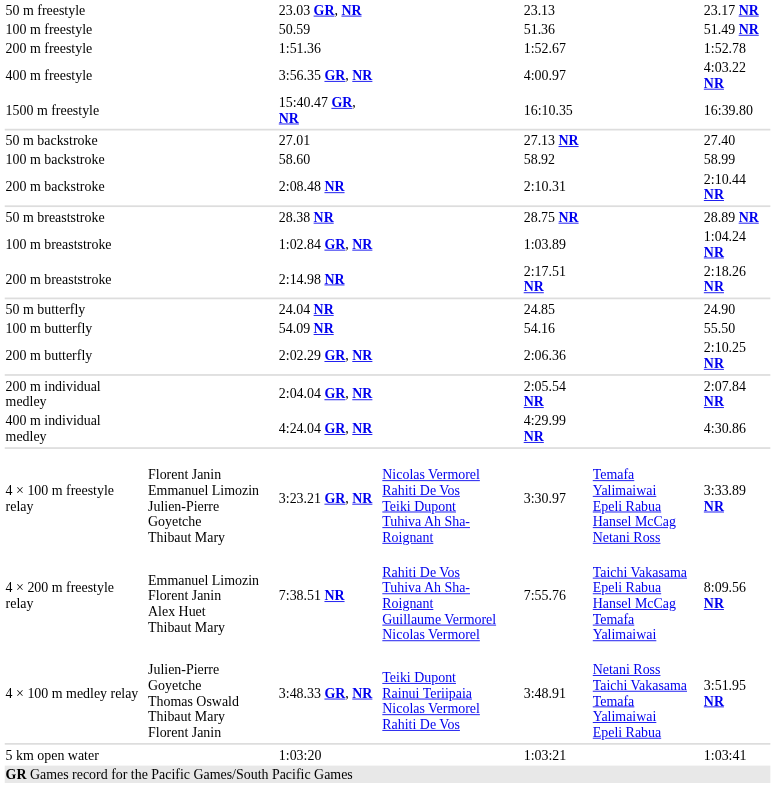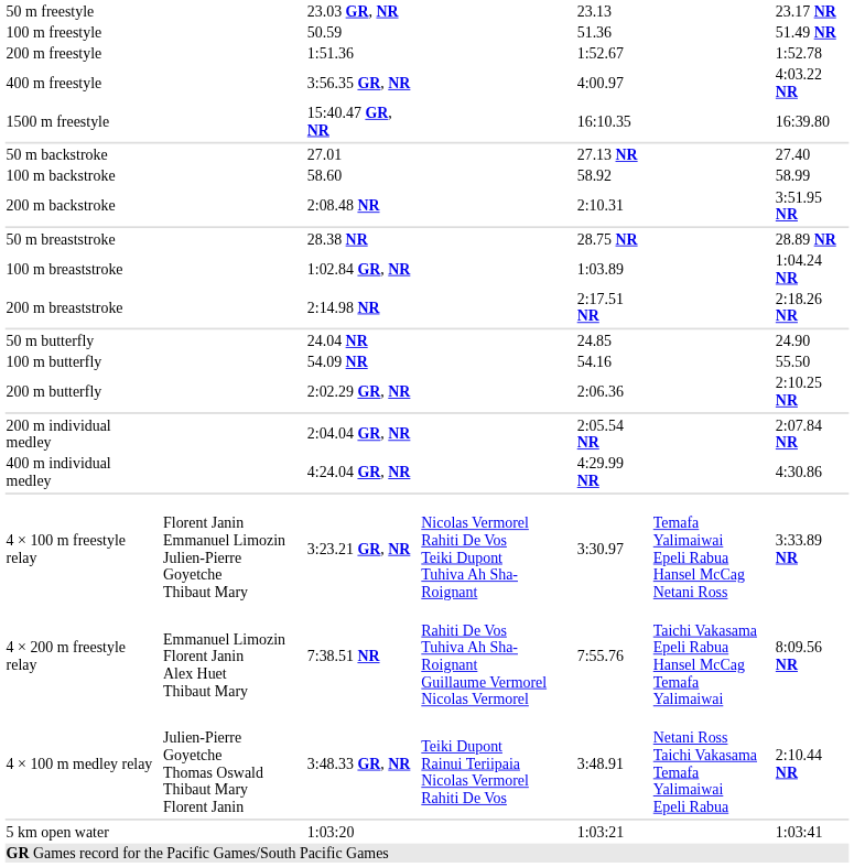 <table>
 <tr>
 <td>50 m freestyle</td>
 <td></td>
 <td>23.03 <strong><a href='#'>GR</a></strong>, <strong><a href='#'>NR</a></strong></td>
 <td></td>
 <td>23.13</td>
 <td></td>
 <td>23.17 <strong><a href='#'>NR</a></strong></td>
 </tr>
 <tr>
 <td>100 m freestyle</td>
 <td></td>
 <td>50.59</td>
 <td></td>
 <td>51.36</td>
 <td></td>
 <td>51.49 <strong><a href='#'>NR</a></strong></td>
 </tr>
 <tr>
 <td>200 m freestyle</td>
 <td></td>
 <td>1:51.36</td>
 <td></td>
 <td>1:52.67</td>
 <td></td>
 <td>1:52.78</td>
 </tr>
 <tr>
 <td>400 m freestyle</td>
 <td></td>
 <td>3:56.35 <strong><a href='#'>GR</a></strong>, <strong><a href='#'>NR</a></strong></td>
 <td></td>
 <td>4:00.97</td>
 <td></td>
 <td>4:03.22 <strong><a href='#'>NR</a></strong></td>
 </tr>
 <tr>
 <td>1500 m freestyle</td>
 <td></td>
 <td>15:40.47 <strong><a href='#'>GR</a></strong>, <strong><a href='#'>NR</a></strong></td>
 <td></td>
 <td>16:10.35</td>
 <td></td>
 <td>16:39.80</td>
 </tr>
 <tr bgcolor=#ddd>
 <td colspan=8></td>
 </tr>
 <tr>
 <td>50 m backstroke</td>
 <td></td>
 <td>27.01</td>
 <td></td>
 <td>27.13 <strong><a href='#'>NR</a></strong></td>
 <td></td>
 <td>27.40</td>
 </tr>
 <tr>
 <td>100 m backstroke</td>
 <td></td>
 <td>58.60</td>
 <td></td>
 <td>58.92</td>
 <td></td>
 <td>58.99</td>
 </tr>
 <tr>
 <td>200 m backstroke</td>
 <td></td>
 <td>2:08.48 <strong><a href='#'>NR</a></strong></td>
 <td></td>
 <td>2:10.31</td>
 <td></td>
-<td>2:10.44 <strong><a href='#'>NR</a></strong></td>
+<td>3:51.95 <strong><a href='#'>NR</a></strong></td>
 </tr>
 <tr bgcolor=#ddd>
 <td colspan=8></td>
 </tr>
 <tr>
 <td>50 m breaststroke</td>
 <td></td>
 <td>28.38 <strong><a href='#'>NR</a></strong></td>
 <td></td>
 <td>28.75 <strong><a href='#'>NR</a></strong></td>
 <td></td>
 <td>28.89 <strong><a href='#'>NR</a></strong></td>
 </tr>
 <tr>
 <td>100 m breaststroke</td>
 <td></td>
 <td>1:02.84 <strong><a href='#'>GR</a></strong>, <strong><a href='#'>NR</a></strong></td>
 <td></td>
 <td>1:03.89</td>
 <td></td>
 <td>1:04.24 <strong><a href='#'>NR</a></strong></td>
 </tr>
 <tr>
 <td>200 m breaststroke</td>
 <td></td>
 <td>2:14.98 <strong><a href='#'>NR</a></strong></td>
 <td></td>
 <td>2:17.51 <strong><a href='#'>NR</a></strong></td>
 <td></td>
 <td>2:18.26 <strong><a href='#'>NR</a></strong></td>
 </tr>
 <tr bgcolor=#ddd>
 <td colspan=8></td>
 </tr>
 <tr>
 <td>50 m butterfly</td>
 <td></td>
 <td>24.04 <strong><a href='#'>NR</a></strong></td>
 <td></td>
 <td>24.85</td>
 <td></td>
 <td>24.90</td>
 </tr>
 <tr>
 <td>100 m butterfly</td>
 <td></td>
 <td>54.09 <strong><a href='#'>NR</a></strong></td>
 <td></td>
 <td>54.16</td>
 <td></td>
 <td>55.50</td>
 </tr>
 <tr>
 <td>200 m butterfly</td>
 <td></td>
 <td>2:02.29 <strong><a href='#'>GR</a></strong>, <strong><a href='#'>NR</a></strong></td>
 <td></td>
 <td>2:06.36</td>
 <td></td>
 <td>2:10.25 <strong><a href='#'>NR</a></strong></td>
 </tr>
 <tr bgcolor=#ddd>
 <td colspan=8></td>
 </tr>
 <tr>
 <td>200 m individual medley</td>
 <td></td>
 <td>2:04.04 <strong><a href='#'>GR</a></strong>, <strong><a href='#'>NR</a></strong></td>
 <td></td>
 <td>2:05.54 <strong><a href='#'>NR</a></strong></td>
 <td></td>
 <td>2:07.84 <strong><a href='#'>NR</a></strong></td>
 </tr>
 <tr>
 <td>400 m individual medley</td>
 <td></td>
 <td>4:24.04 <strong><a href='#'>GR</a></strong>, <strong><a href='#'>NR</a></strong></td>
 <td></td>
 <td>4:29.99 <strong><a href='#'>NR</a></strong></td>
 <td></td>
 <td>4:30.86</td>
 </tr>
 <tr bgcolor=#ddd>
 <td colspan=8></td>
 </tr>
 <tr>
 <td>4 × 100 m freestyle relay</td>
 <td><br>Florent Janin<br>Emmanuel Limozin<br>Julien-Pierre Goyetche<br>Thibaut Mary</td>
 <td>3:23.21 <strong><a href='#'>GR</a></strong>, <strong><a href='#'>NR</a></strong></td>
 <td><br><a href='#'>Nicolas Vermorel</a><br><a href='#'>Rahiti De Vos</a><br><a href='#'>Teiki Dupont</a><br><a href='#'>Tuhiva Ah Sha-Roignant</a></td>
 <td>3:30.97</td>
 <td><br><a href='#'>Temafa Yalimaiwai</a><br><a href='#'>Epeli Rabua</a><br><a href='#'>Hansel McCag</a><br><a href='#'>Netani Ross</a></td>
 <td>3:33.89 <strong><a href='#'>NR</a></strong></td>
 </tr>
 <tr>
 <td>4 × 200 m freestyle relay</td>
 <td><br>Emmanuel Limozin<br>Florent Janin<br>Alex Huet<br>Thibaut Mary</td>
 <td>7:38.51 <strong><a href='#'>NR</a></strong></td>
 <td><br><a href='#'>Rahiti De Vos</a><br><a href='#'>Tuhiva Ah Sha-Roignant</a><br><a href='#'>Guillaume Vermorel</a><br><a href='#'>Nicolas Vermorel</a></td>
 <td>7:55.76</td>
 <td><br><a href='#'>Taichi Vakasama</a><br><a href='#'>Epeli Rabua</a><br><a href='#'>Hansel McCag</a><br><a href='#'>Temafa Yalimaiwai</a></td>
 <td>8:09.56 <strong><a href='#'>NR</a></strong></td>
 </tr>
 <tr>
 <td>4 × 100 m medley relay</td>
 <td><br>Julien-Pierre Goyetche<br>Thomas Oswald<br>Thibaut Mary<br>Florent Janin</td>
 <td>3:48.33 <strong><a href='#'>GR</a></strong>, <strong><a href='#'>NR</a></strong></td>
 <td><br><a href='#'>Teiki Dupont</a><br><a href='#'>Rainui Teriipaia</a><br><a href='#'>Nicolas Vermorel</a><br><a href='#'>Rahiti De Vos</a></td>
 <td>3:48.91</td>
 <td><br><a href='#'>Netani Ross</a><br><a href='#'>Taichi Vakasama</a><br><a href='#'>Temafa Yalimaiwai</a><br><a href='#'>Epeli Rabua</a></td>
-<td>3:51.95 <strong><a href='#'>NR</a></strong></td>
+<td>2:10.44 <strong><a href='#'>NR</a></strong></td>
 </tr>
 <tr bgcolor=#ddd>
 <td colspan=8></td>
 </tr>
 <tr>
 <td>5 km open water</td>
 <td></td>
 <td>1:03:20</td>
 <td></td>
 <td>1:03:21</td>
 <td></td>
 <td>1:03:41</td>
 </tr>
 <tr bgcolor=#e8e8e8>
 <td colspan=8><span><strong>GR</strong> Games record for the Pacific Games/South Pacific Games</span></td>
 </tr>
 </table>
